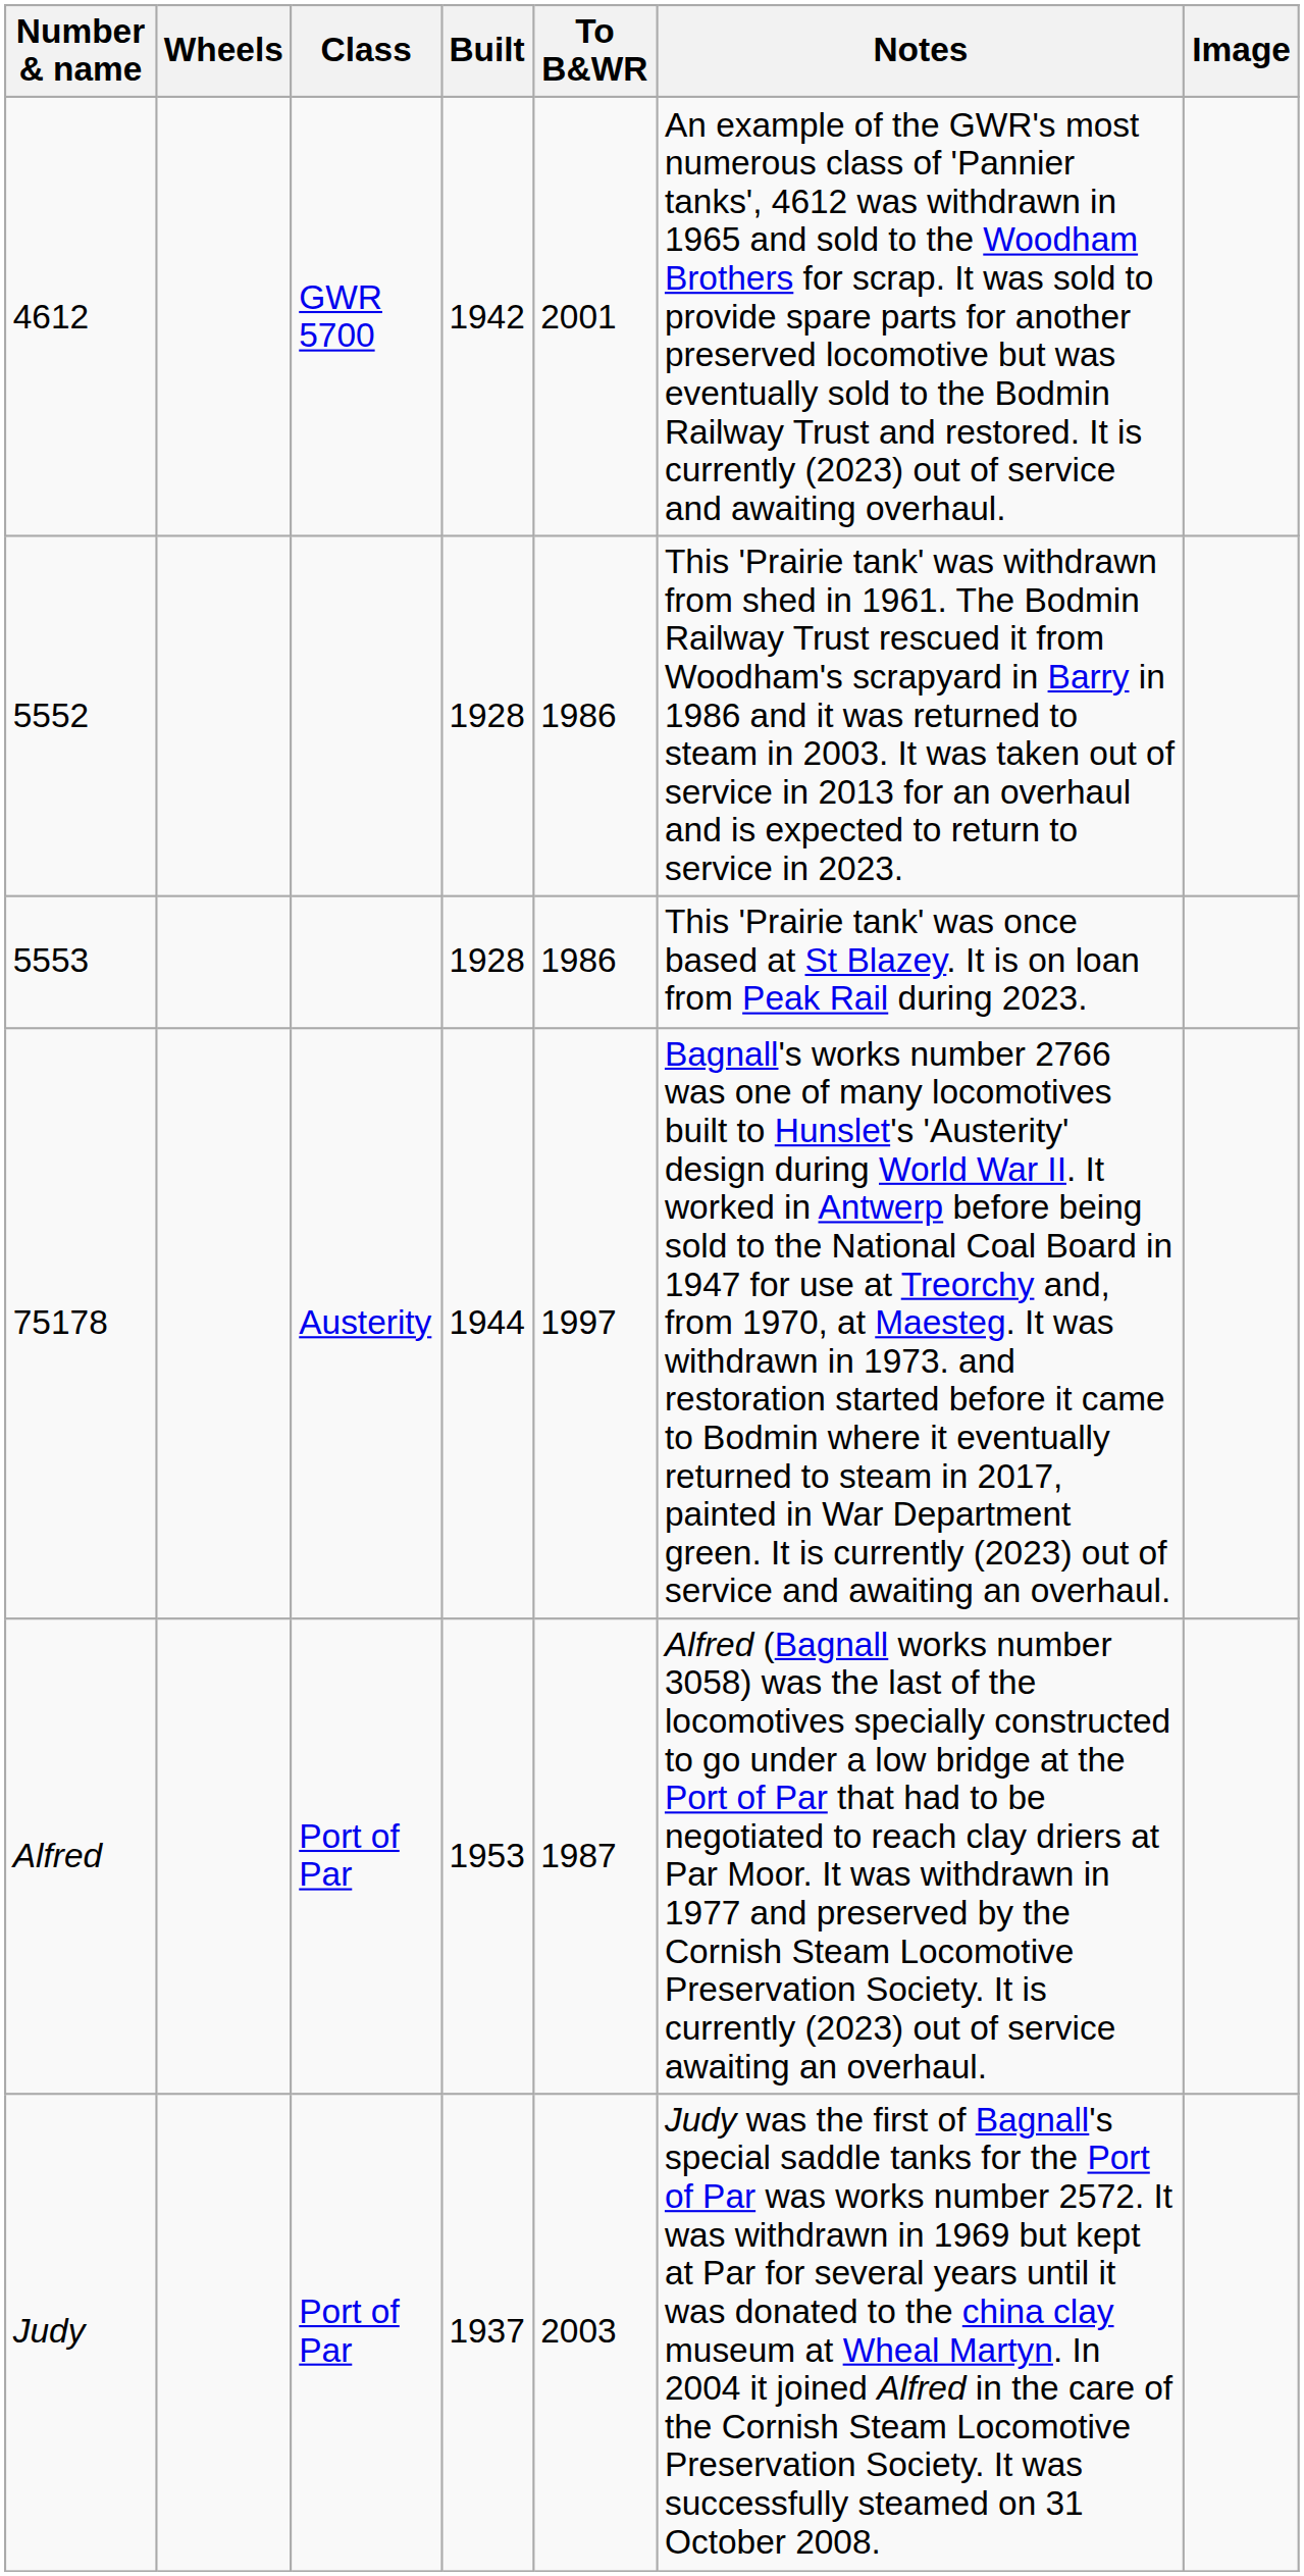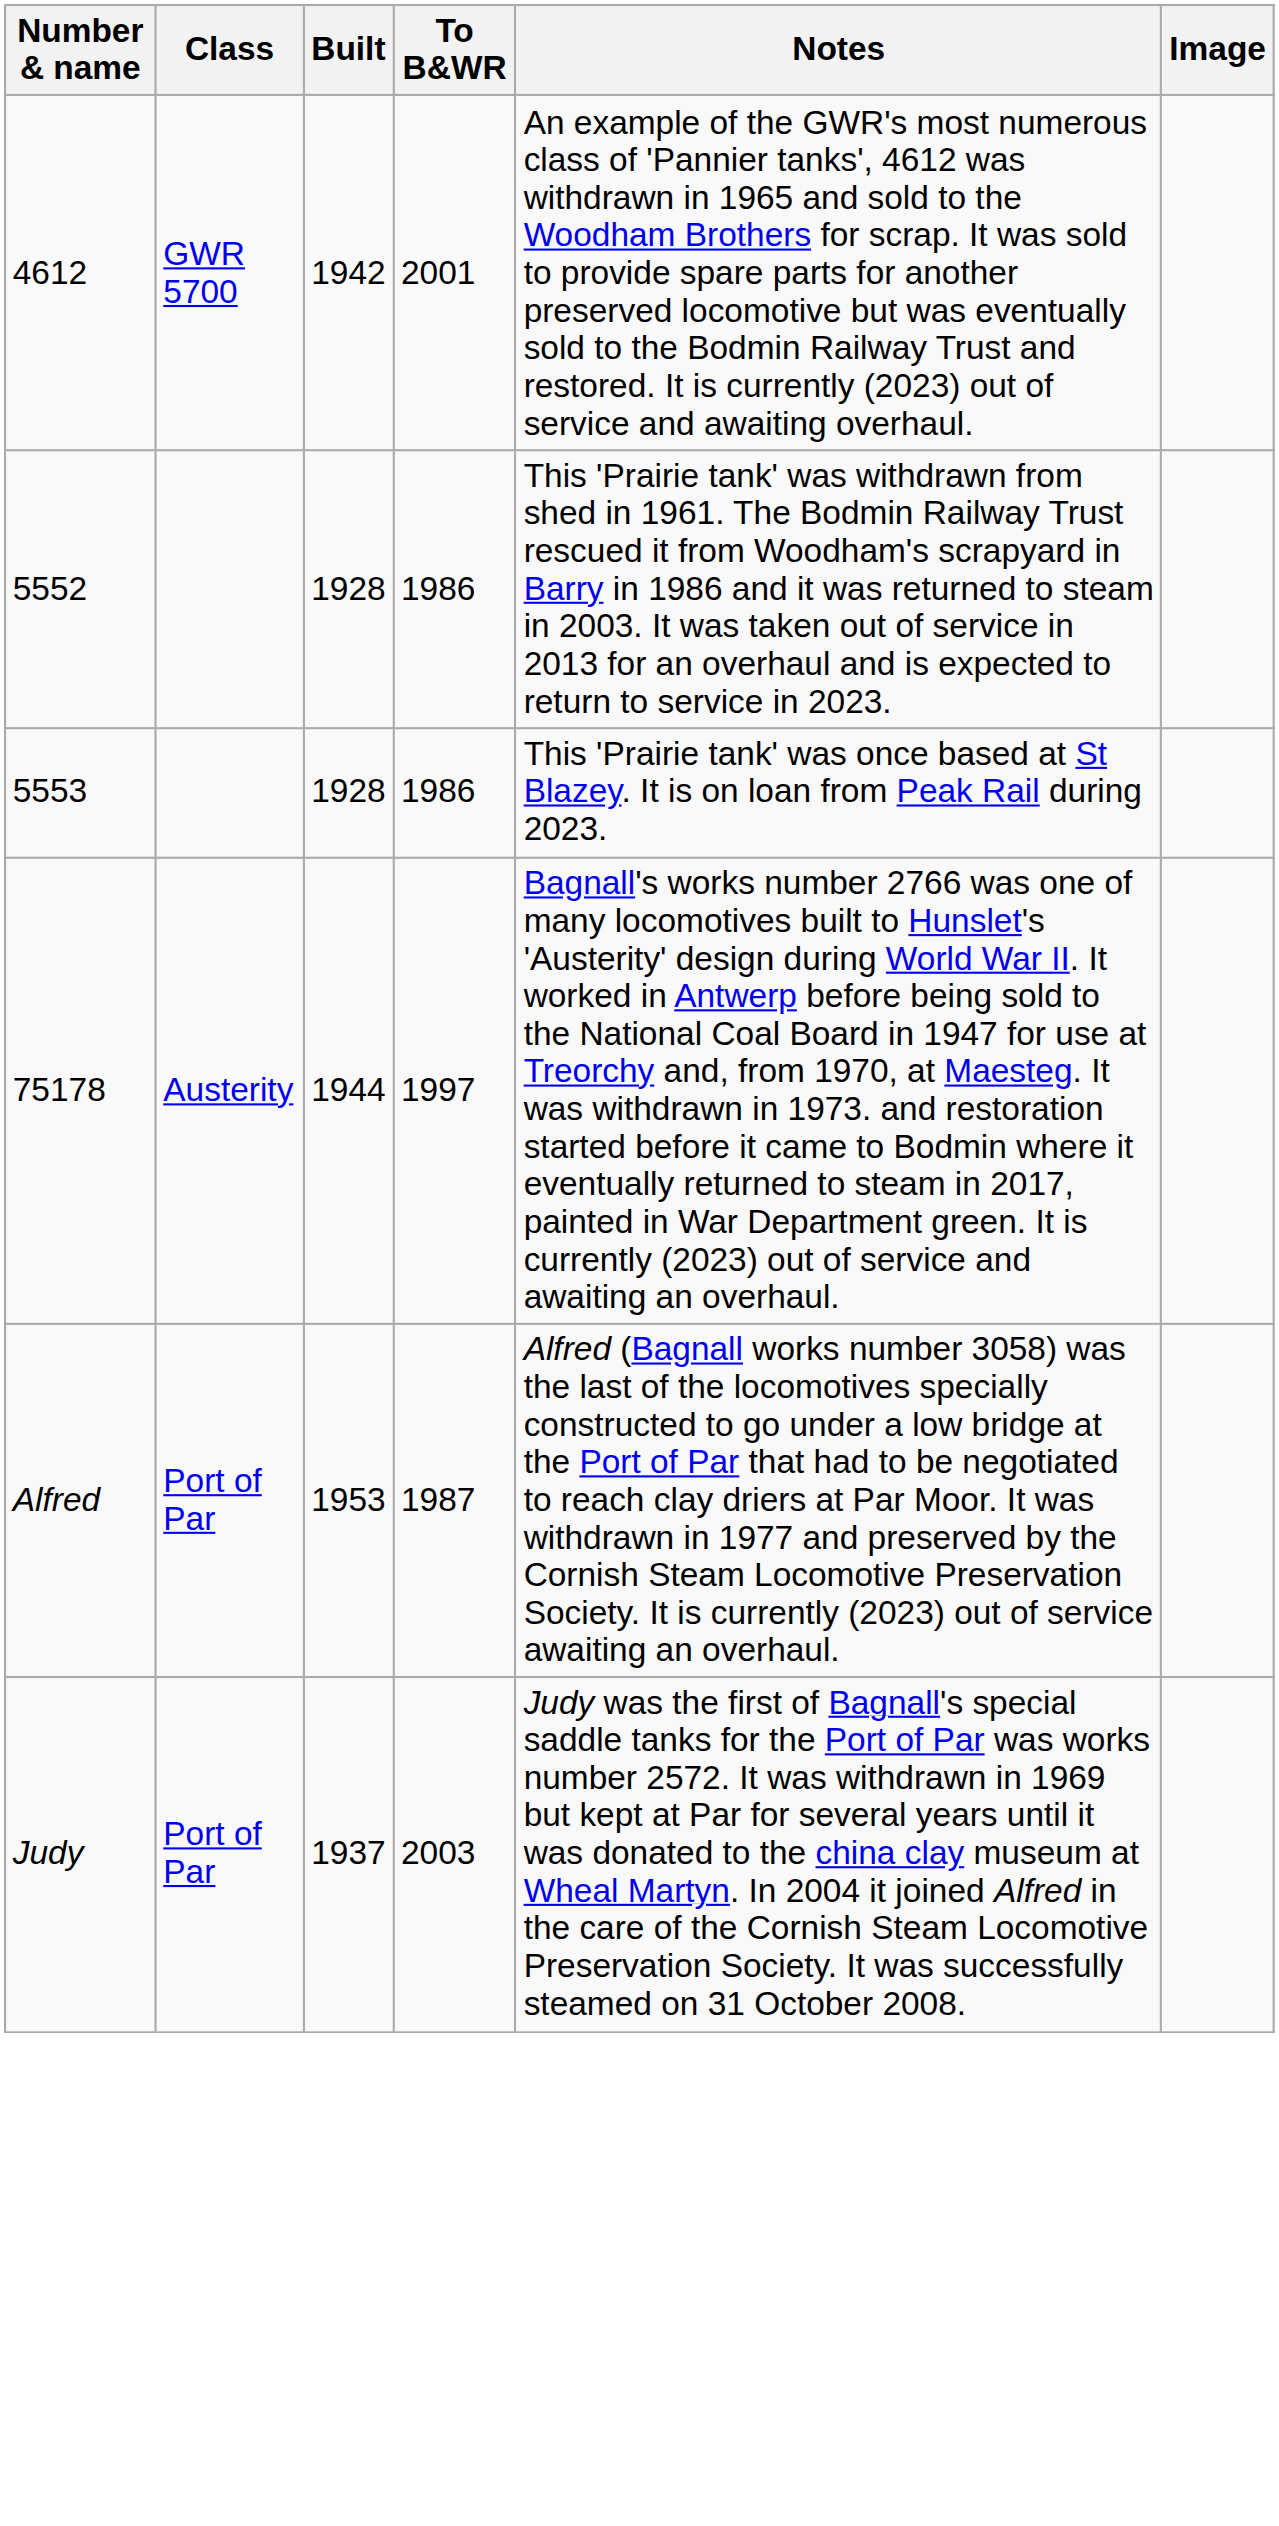 <table class="wikitable sortable">
 <tr>
 <th>Number & name</th>
-<th>Wheels</th>
 <th>Class</th>
 <th>Built</th>
 <th>To B&WR</th>
 <th class=unsortable>Notes</th>
 <th class=unsortable>Image</th>
 </tr>
 <tr>
 <td data-sort-value="04612">4612</td>
-<td></td>
 <td><a href='#'>GWR 5700</a></td>
 <td>1942</td>
 <td>2001</td>
 <td>An example of the GWR's most numerous class of 'Pannier tanks', 4612 was withdrawn in 1965 and sold to the <a href='#'>Woodham Brothers</a> for scrap. It was sold to provide spare parts for another preserved locomotive but was eventually sold to the Bodmin Railway Trust and restored. It is currently (2023) out of service and awaiting overhaul.</td>
 <td></td>
 </tr>
 <tr>
 <td data-sort-value="05552">5552</td>
 <td></td>
-<td></td>
 <td>1928</td>
 <td>1986</td>
 <td>This 'Prairie tank' was withdrawn from  shed in 1961. The Bodmin Railway Trust rescued it from Woodham's scrapyard in <a href='#'>Barry</a> in 1986 and it was returned to steam in 2003. It was taken out of service in 2013 for an overhaul and is expected to return to service in 2023.</td>
 <td></td>
 </tr>
 <tr>
 <td data-sort-value="05553">5553</td>
 <td></td>
-<td></td>
 <td>1928</td>
 <td>1986</td>
 <td>This 'Prairie tank' was once based at <a href='#'>St Blazey</a>. It is on loan from <a href='#'>Peak Rail</a> during 2023.</td>
 <td></td>
 </tr>
 <tr>
 <td>75178</td>
-<td></td>
 <td><a href='#'>Austerity</a></td>
 <td>1944</td>
 <td>1997</td>
 <td><a href='#'>Bagnall</a>'s works number 2766 was one of many locomotives built to <a href='#'>Hunslet</a>'s 'Austerity' design during <a href='#'>World War II</a>. It worked in <a href='#'>Antwerp</a> before being sold to the National Coal Board in 1947 for use at <a href='#'>Treorchy</a> and, from 1970, at <a href='#'>Maesteg</a>. It was withdrawn in 1973. and restoration started before it came to Bodmin where it eventually returned to steam in 2017, painted in War Department green. It is currently (2023) out of service and awaiting an overhaul.</td>
 <td></td>
 </tr>
 <tr>
 <td><em>Alfred</em></td>
-<td></td>
 <td><a href='#'>Port of Par</a></td>
 <td>1953</td>
 <td>1987</td>
 <td><em>Alfred</em> (<a href='#'>Bagnall</a> works number 3058) was the last of the locomotives specially constructed to go under a low bridge at the <a href='#'>Port of Par</a> that had to be negotiated to reach clay driers at Par Moor. It was withdrawn in 1977 and preserved by the Cornish Steam Locomotive Preservation Society. It is currently (2023) out of service awaiting an overhaul.</td>
 <td></td>
 </tr>
 <tr>
 <td><em>Judy</em></td>
-<td></td>
 <td><a href='#'>Port of Par</a></td>
 <td>1937</td>
 <td>2003</td>
 <td><em>Judy</em> was the first of <a href='#'>Bagnall</a>'s special saddle tanks for the <a href='#'>Port of Par</a> was works number 2572. It was withdrawn in 1969 but kept at Par for several years until it was donated to the <a href='#'>china clay</a> museum at <a href='#'>Wheal Martyn</a>. In 2004 it joined <em>Alfred</em> in the care of the  Cornish Steam Locomotive Preservation Society. It was successfully steamed on 31 October 2008.</td>
 <td></td>
 </tr>
 </table>
